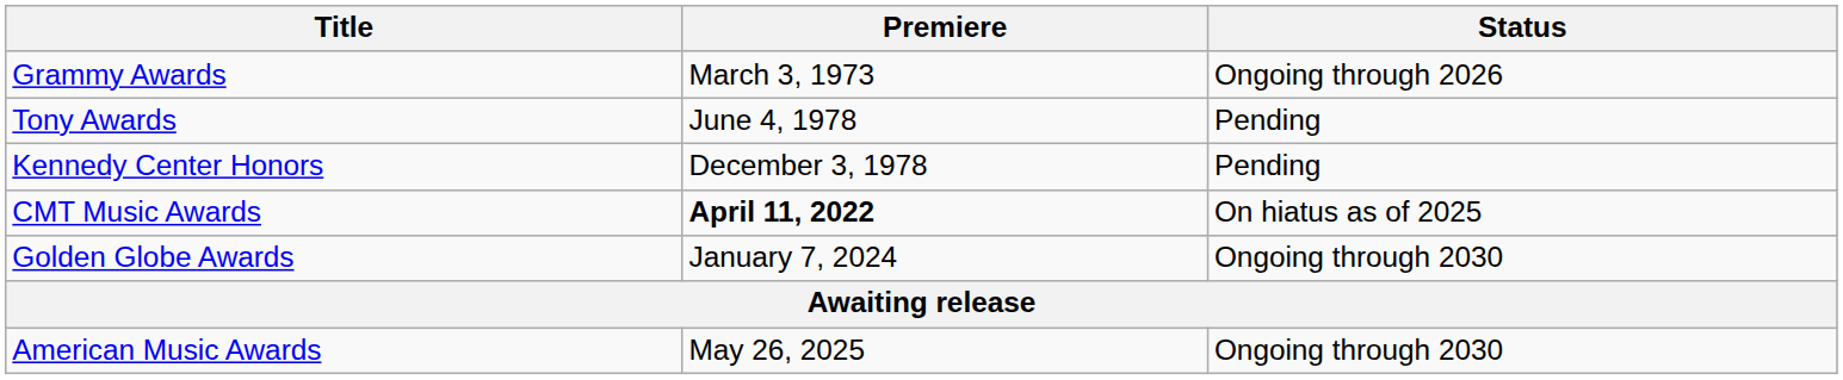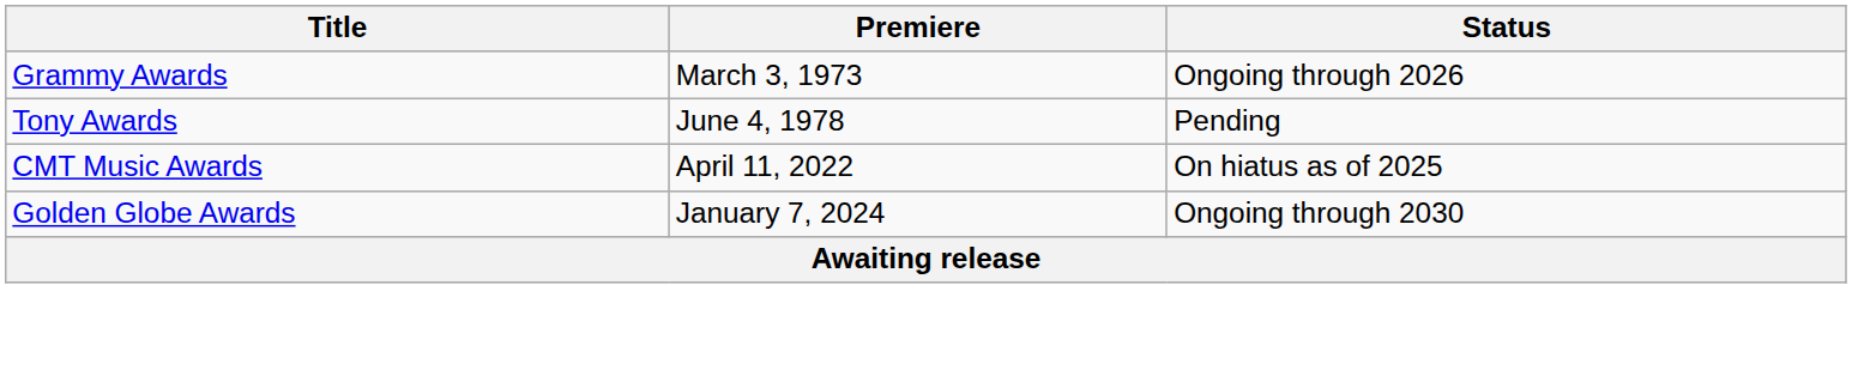 <table class="wikitable sortable" style="width:80%">
 <tr>
 <th>Title</th>
 <th>Premiere</th>
 <th>Status</th>
 </tr>
 <tr>
 <td><a href='#'>Grammy Awards</a></td>
 <td>March 3, 1973</td>
 <td>Ongoing through 2026</td>
 </tr>
 <tr>
 <td><a href='#'>Tony Awards</a></td>
 <td>June 4, 1978</td>
 <td>Pending</td>
 </tr>
 <tr>
-<td><a href='#'>Kennedy Center Honors</a></td>
-<td>December 3, 1978</td>
-<td>Pending</td>
-</tr>
-<tr>
 <td><a href='#'>CMT Music Awards</a></td>
-<td><strong>April 11, 2022</strong></td>
+<td>April 11, 2022</td>
 <td>On hiatus as of 2025</td>
 </tr>
 <tr>
 <td><a href='#'>Golden Globe Awards</a></td>
 <td>January 7, 2024</td>
 <td>Ongoing through 2030</td>
 </tr>
 <tr>
 <th colspan="3">Awaiting release</th>
 </tr>
-<tr>
-<td><a href='#'>American Music Awards</a></td>
-<td>May 26, 2025</td>
-<td>Ongoing through 2030</td>
-</tr>
 </table>
